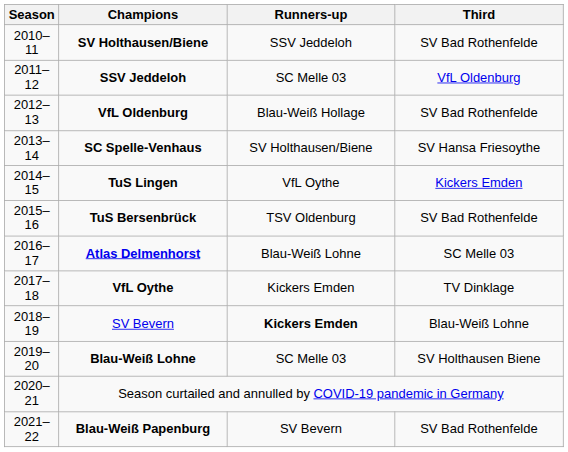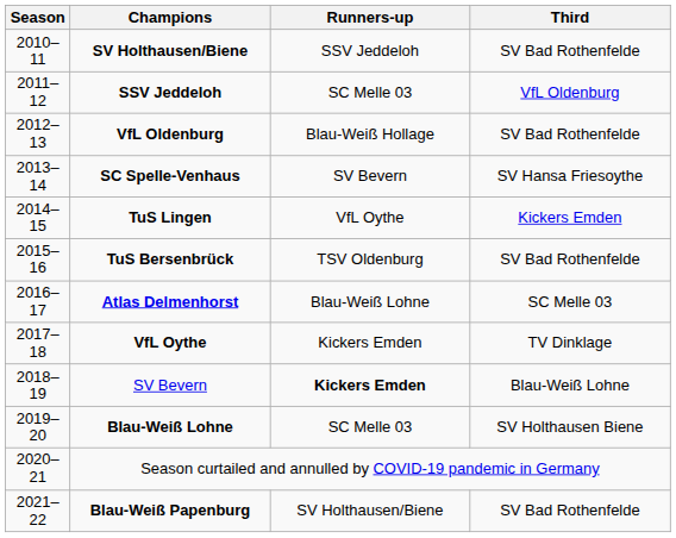 <table class="wikitable">
 <tr align="center" bgcolor="#dfdfdf">
 <th width="60">Season</th>
 <th width="200">Champions</th>
 <th width="200">Runners-up</th>
 <th width="200">Third</th>
 </tr>
 <tr align="center">
 <td>2010–11</td>
 <td><strong>SV Holthausen/Biene</strong></td>
 <td>SSV Jeddeloh</td>
 <td>SV Bad Rothenfelde</td>
 </tr>
 <tr align="center">
 <td>2011–12</td>
 <td><strong>SSV Jeddeloh</strong></td>
 <td>SC Melle 03</td>
 <td><a href='#'>VfL Oldenburg</a></td>
 </tr>
 <tr align="center">
 <td>2012–13</td>
 <td><strong>VfL Oldenburg</strong></td>
 <td>Blau-Weiß Hollage</td>
 <td>SV Bad Rothenfelde</td>
 </tr>
 <tr align="center">
 <td>2013–14</td>
 <td><strong>SC Spelle-Venhaus</strong></td>
-<td>SV Holthausen/Biene</td>
+<td>SV Bevern</td>
 <td>SV Hansa Friesoythe</td>
 </tr>
 <tr align="center">
 <td>2014–15</td>
 <td><strong>TuS Lingen</strong></td>
 <td>VfL Oythe</td>
 <td><a href='#'>Kickers Emden</a></td>
 </tr>
 <tr align="center">
 <td>2015–16</td>
 <td><strong>TuS Bersenbrück</strong></td>
 <td>TSV Oldenburg</td>
 <td>SV Bad Rothenfelde</td>
 </tr>
 <tr align="center">
 <td>2016–17</td>
 <td><strong><a href='#'>Atlas Delmenhorst</a></strong></td>
 <td>Blau-Weiß Lohne</td>
 <td>SC Melle 03</td>
 </tr>
 <tr align="center">
 <td>2017–18</td>
 <td><strong>VfL Oythe</strong></td>
 <td>Kickers Emden</td>
 <td>TV Dinklage</td>
 </tr>
 <tr align="center">
 <td>2018–19</td>
 <td><a href='#'>SV Bevern</a></td>
 <td><strong>Kickers Emden</strong></td>
 <td>Blau-Weiß Lohne</td>
 </tr>
 <tr align="center">
 <td>2019–20</td>
 <td><strong>Blau-Weiß Lohne</strong></td>
 <td>SC Melle 03</td>
 <td>SV Holthausen Biene</td>
 </tr>
 <tr align="center">
 <td>2020–21</td>
 <td colspan=3>Season curtailed and annulled by <a href='#'>COVID-19 pandemic in Germany</a></td>
 </tr>
 <tr align="center">
 <td>2021–22</td>
 <td><strong>Blau-Weiß Papenburg</strong></td>
-<td>SV Bevern</td>
+<td>SV Holthausen/Biene</td>
 <td>SV Bad Rothenfelde</td>
 </tr>
 </table>
